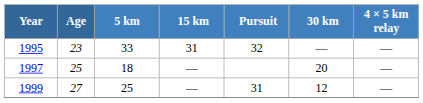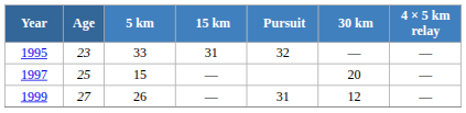 <table class="wikitable" style="font-size:95%; text-align:center; border:grey solid 1px; border-collapse:collapse; background:#ffffff;">
 <tr>
 <th style="background-color:#369; color:white; width:60px;"> Year </th>
 <th style="background-color:#369; color:white; width:40px;"> Age </th>
 <th style="background-color:#4180be; color:white; width:75px;"> 5 km </th>
 <th style="background-color:#4180be; color:white; width:75px;"> 15 km</th>
 <th style="background-color:#4180be; color:white; width:75px;"> Pursuit</th>
 <th style="background-color:#4180be; color:white; width:75px;"> 30 km</th>
 <th style="background-color:#4180be; color:white; width:75px;"> 4 × 5 km <br> relay </th>
 </tr>
 <tr>
 <td><a href='#'>1995</a></td>
 <td><em>23</em></td>
 <td>33</td>
 <td>31</td>
 <td>32</td>
 <td>—</td>
 <td>—</td>
 </tr>
 <tr>
 <td><a href='#'>1997</a></td>
 <td><em>25</em></td>
-<td>18</td>
+<td>15</td>
 <td>—</td>
 <td></td>
 <td>20</td>
 <td>—</td>
 </tr>
 <tr>
 <td><a href='#'>1999</a></td>
 <td><em>27</em></td>
-<td>25</td>
+<td>26</td>
 <td>—</td>
 <td>31</td>
 <td>12</td>
 <td>—</td>
 </tr>
 <tr>
 </tr>
 </table>
